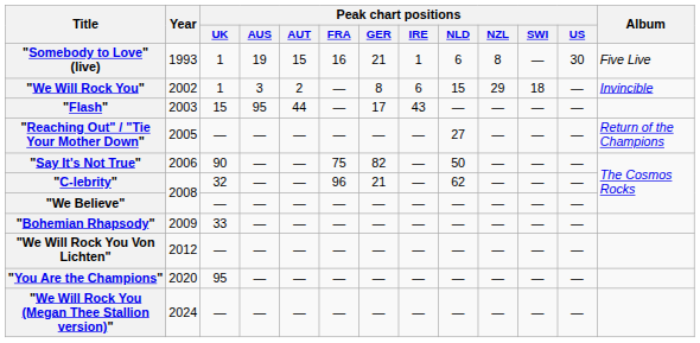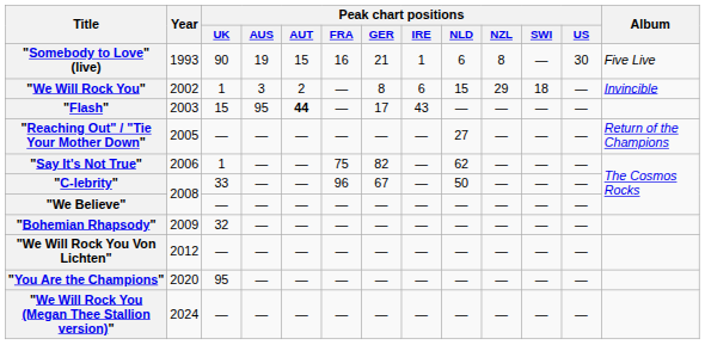 <table class="wikitable plainrowheaders" style=text-align:center;>
 <tr>
 <th scope="col" rowspan="2">Title</th>
 <th scope="col" rowspan="2">Year</th>
 <th scope="col" colspan="10">Peak chart positions</th>
 <th scope="col" rowspan="2">Album</th>
 </tr>
 <tr>
 <th scope="col" style="width:3em;font-size:90%"><a href='#'>UK</a><br></th>
 <th scope="col" style="width:3em;font-size:90%"><a href='#'>AUS</a><br></th>
 <th scope="col" style="width:3em;font-size:90%"><a href='#'>AUT</a><br></th>
 <th scope="col" style="width:3em;font-size:90%"><a href='#'>FRA</a><br></th>
 <th scope="col" style="width:3em;font-size:90%"><a href='#'>GER</a><br></th>
 <th scope="col" style="width:3em;font-size:90%"><a href='#'>IRE</a><br></th>
 <th scope="col" style="width:3em;font-size:90%"><a href='#'>NLD</a><br></th>
 <th scope="col" style="width:3em;font-size:90%"><a href='#'>NZL</a><br></th>
 <th scope="col" style="width:3em;font-size:90%"><a href='#'>SWI</a><br></th>
 <th scope="col" style="width:3em;font-size:90%"><a href='#'>US</a><br></th>
 </tr>
 <tr>
 <th scope="row">"<a href='#'>Somebody to Love</a>" (live)<br></th>
 <td>1993</td>
-<td>1</td>
+<td>90</td>
 <td>19</td>
 <td>15</td>
 <td>16</td>
 <td>21</td>
 <td>1</td>
 <td>6</td>
 <td>8</td>
 <td>—</td>
 <td>30</td>
 <td style="text-align:left;"><em>Five Live</em><br></td>
 </tr>
 <tr>
 <th scope="row">"<a href='#'>We Will Rock You</a>"<br></th>
 <td>2002</td>
 <td>1</td>
 <td>3</td>
 <td>2</td>
 <td>—</td>
 <td>8</td>
 <td>6</td>
 <td>15</td>
 <td>29</td>
 <td>18</td>
 <td>—</td>
 <td align="left"><em><a href='#'>Invincible</a></em><br></td>
 </tr>
 <tr>
 <th scope="row">"<a href='#'>Flash</a>"<br></th>
 <td>2003</td>
 <td>15</td>
 <td>95</td>
-<td>44</td>
+<td><strong>44</strong></td>
 <td>—</td>
 <td>17</td>
 <td>43</td>
 <td>—</td>
 <td>—</td>
 <td>—</td>
 <td>—</td>
 <td></td>
 </tr>
 <tr>
 <th scope="row">"<a href='#'>Reaching Out" / "Tie Your Mother Down</a>"<br></th>
 <td>2005</td>
 <td>—</td>
 <td>—</td>
 <td>—</td>
 <td>—</td>
 <td>—</td>
 <td>—</td>
 <td>27</td>
 <td>—</td>
 <td>—</td>
 <td>—</td>
 <td style="text-align:left;"><em><a href='#'>Return of the Champions</a></em><br></td>
 </tr>
 <tr>
 <th scope="row">"<a href='#'>Say It's Not True</a>"<br></th>
 <td>2006</td>
-<td>90</td>
+<td>1</td>
 <td>—</td>
 <td>—</td>
 <td>75</td>
 <td>82</td>
 <td>—</td>
-<td>50</td>
+<td>62</td>
 <td>—</td>
 <td>—</td>
 <td>—</td>
 <td style="text-align:left;" rowspan="3"><em><a href='#'>The Cosmos Rocks</a></em><br></td>
 </tr>
 <tr>
 <th scope="row">"<a href='#'>C-lebrity</a>"<br></th>
 <td rowspan="2">2008</td>
-<td>32</td>
+<td>33</td>
 <td>—</td>
 <td>—</td>
 <td>96</td>
-<td>21</td>
+<td>67</td>
 <td>—</td>
-<td>62</td>
+<td>50</td>
 <td>—</td>
 <td>—</td>
 <td>—</td>
 </tr>
 <tr>
 <th scope="row">"We Believe"<br></th>
 <td>—</td>
 <td>—</td>
 <td>—</td>
 <td>—</td>
 <td>—</td>
 <td>—</td>
 <td>—</td>
 <td>—</td>
 <td>—</td>
 <td>—</td>
 </tr>
 <tr>
 <th scope="row">"<a href='#'>Bohemian Rhapsody</a>"<br></th>
 <td>2009</td>
-<td>33</td>
+<td>32</td>
 <td>—</td>
 <td>—</td>
 <td>—</td>
 <td>—</td>
 <td>—</td>
 <td>—</td>
 <td>—</td>
 <td>—</td>
 <td>—</td>
 <td></td>
 </tr>
 <tr>
 <th scope="row">"We Will Rock You Von Lichten"<br></th>
 <td>2012</td>
 <td>—</td>
 <td>—</td>
 <td>—</td>
 <td>—</td>
 <td>—</td>
 <td>—</td>
 <td>—</td>
 <td>—</td>
 <td>—</td>
 <td>—</td>
 <td></td>
 </tr>
 <tr>
 <th scope="row">"<a href='#'>You Are the Champions</a>"<br></th>
 <td>2020</td>
 <td>95</td>
 <td>—</td>
 <td>—</td>
 <td>—</td>
 <td>—</td>
 <td>—</td>
 <td>—</td>
 <td>—</td>
 <td>—</td>
 <td>—</td>
 <td></td>
 </tr>
 <tr>
 <th scope="row">"<a href='#'>We Will Rock You (Megan Thee Stallion version)</a>" <br></th>
 <td>2024</td>
 <td>—</td>
 <td>—</td>
 <td>—</td>
 <td>—</td>
 <td>—</td>
 <td>—</td>
 <td>—</td>
 <td>—</td>
 <td>—</td>
 <td>—</td>
 <td></td>
 </tr>
 </table>
